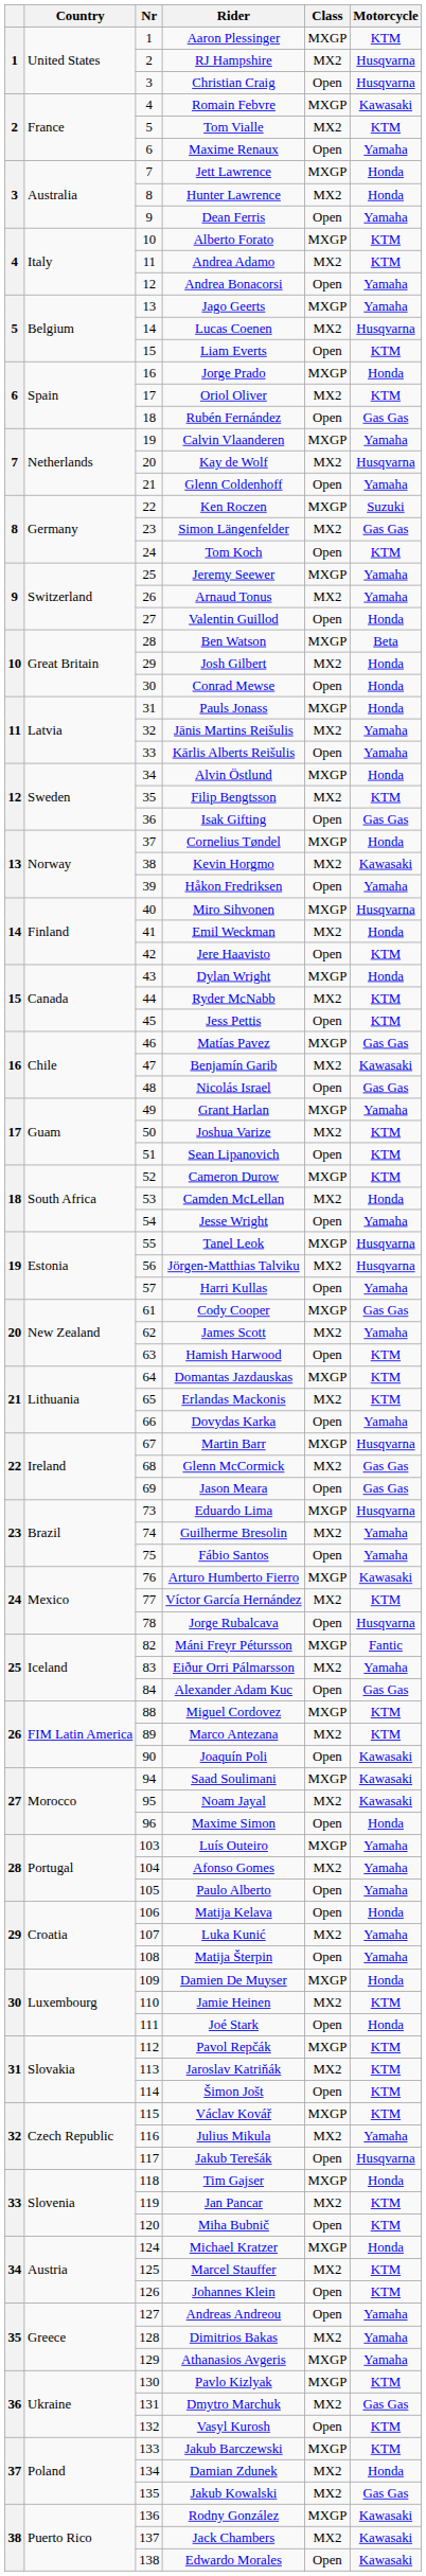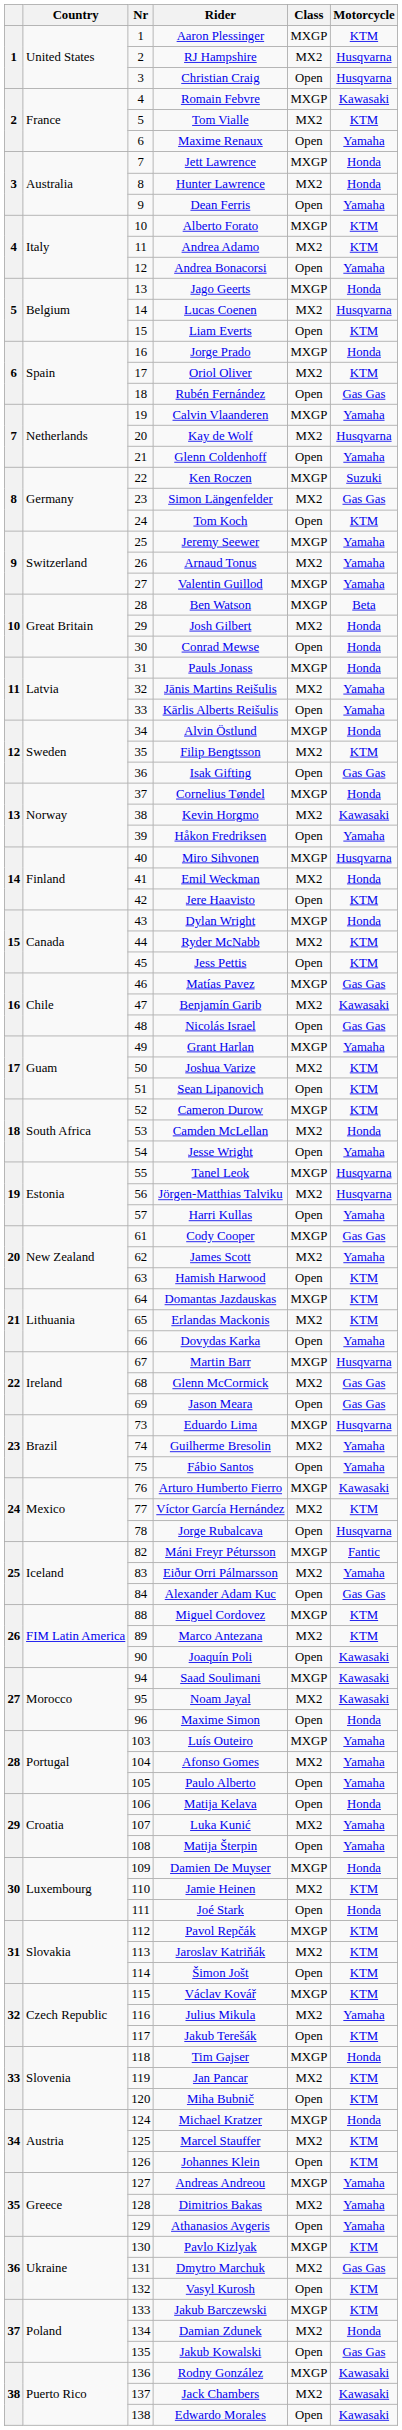 <table class="wikitable" style="font-size: 95%">
 <tr>
 <th></th>
 <th>Country</th>
 <th>Nr</th>
 <th>Rider</th>
 <th>Class</th>
 <th>Motorcycle</th>
 </tr>
 <tr>
 <th rowspan=3>1</th>
 <td rowspan=3> United States</td>
 <td align="center">1</td>
 <td align="center"><a href='#'>Aaron Plessinger</a></td>
 <td align="center">MXGP</td>
 <td align="center"><a href='#'>KTM</a></td>
 </tr>
 <tr>
 <td align="center">2</td>
 <td align="center"><a href='#'>RJ Hampshire</a></td>
 <td align="center">MX2</td>
 <td align="center"><a href='#'>Husqvarna</a></td>
 </tr>
 <tr>
 <td align="center">3</td>
 <td align="center"><a href='#'>Christian Craig</a></td>
 <td align="center">Open</td>
 <td align="center"><a href='#'>Husqvarna</a></td>
 </tr>
 <tr>
 <th rowspan=3>2</th>
 <td rowspan=3> France</td>
 <td align="center">4</td>
 <td align="center"><a href='#'>Romain Febvre</a></td>
 <td align="center">MXGP</td>
 <td align="center"><a href='#'>Kawasaki</a></td>
 </tr>
 <tr>
 <td align="center">5</td>
 <td align="center"><a href='#'>Tom Vialle</a></td>
 <td align="center">MX2</td>
 <td align="center"><a href='#'>KTM</a></td>
 </tr>
 <tr>
 <td align="center">6</td>
 <td align="center"><a href='#'>Maxime Renaux</a></td>
 <td align="center">Open</td>
 <td align="center"><a href='#'>Yamaha</a></td>
 </tr>
 <tr>
 <th rowspan=3>3</th>
 <td rowspan=3> Australia</td>
 <td align="center">7</td>
 <td align="center"><a href='#'>Jett Lawrence</a></td>
 <td align="center">MXGP</td>
 <td align="center"><a href='#'>Honda</a></td>
 </tr>
 <tr>
 <td align="center">8</td>
 <td align="center"><a href='#'>Hunter Lawrence</a></td>
 <td align="center">MX2</td>
 <td align="center"><a href='#'>Honda</a></td>
 </tr>
 <tr>
 <td align="center">9</td>
 <td align="center"><a href='#'>Dean Ferris</a></td>
 <td align="center">Open</td>
 <td align="center"><a href='#'>Yamaha</a></td>
 </tr>
 <tr>
 <th rowspan=3>4</th>
 <td rowspan=3> Italy</td>
 <td align="center">10</td>
 <td align="center"><a href='#'>Alberto Forato</a></td>
 <td align="center">MXGP</td>
 <td align="center"><a href='#'>KTM</a></td>
 </tr>
 <tr>
 <td align="center">11</td>
 <td align="center"><a href='#'>Andrea Adamo</a></td>
 <td align="center">MX2</td>
 <td align="center"><a href='#'>KTM</a></td>
 </tr>
 <tr>
 <td align="center">12</td>
 <td align="center"><a href='#'>Andrea Bonacorsi</a></td>
 <td align="center">Open</td>
 <td align="center"><a href='#'>Yamaha</a></td>
 </tr>
 <tr>
 <th rowspan=3>5</th>
 <td rowspan=3> Belgium</td>
 <td align="center">13</td>
 <td align="center"><a href='#'>Jago Geerts</a></td>
 <td align="center">MXGP</td>
-<td align="center"><a href='#'>Yamaha</a></td>
+<td align="center"><a href='#'>Honda</a></td>
 </tr>
 <tr>
 <td align="center">14</td>
 <td align="center"><a href='#'>Lucas Coenen</a></td>
 <td align="center">MX2</td>
 <td align="center"><a href='#'>Husqvarna</a></td>
 </tr>
 <tr>
 <td align="center">15</td>
 <td align="center"><a href='#'>Liam Everts</a></td>
 <td align="center">Open</td>
 <td align="center"><a href='#'>KTM</a></td>
 </tr>
 <tr>
 <th rowspan=3>6</th>
 <td rowspan=3> Spain</td>
 <td align="center">16</td>
 <td align="center"><a href='#'>Jorge Prado</a></td>
 <td align="center">MXGP</td>
 <td align="center"><a href='#'>Honda</a></td>
 </tr>
 <tr>
 <td align="center">17</td>
 <td align="center"><a href='#'>Oriol Oliver</a></td>
 <td align="center">MX2</td>
 <td align="center"><a href='#'>KTM</a></td>
 </tr>
 <tr>
 <td align="center">18</td>
 <td align="center"><a href='#'>Rubén Fernández</a></td>
 <td align="center">Open</td>
 <td align="center"><a href='#'>Gas Gas</a></td>
 </tr>
 <tr>
 <th rowspan=3>7</th>
 <td rowspan=3> Netherlands</td>
 <td align="center">19</td>
 <td align="center"><a href='#'>Calvin Vlaanderen</a></td>
 <td align="center">MXGP</td>
 <td align="center"><a href='#'>Yamaha</a></td>
 </tr>
 <tr>
 <td align="center">20</td>
 <td align="center"><a href='#'>Kay de Wolf</a></td>
 <td align="center">MX2</td>
 <td align="center"><a href='#'>Husqvarna</a></td>
 </tr>
 <tr>
 <td align="center">21</td>
 <td align="center"><a href='#'>Glenn Coldenhoff</a></td>
 <td align="center">Open</td>
 <td align="center"><a href='#'>Yamaha</a></td>
 </tr>
 <tr>
 <th rowspan=3>8</th>
 <td rowspan=3> Germany</td>
 <td align="center">22</td>
 <td align="center"><a href='#'>Ken Roczen</a></td>
 <td align="center">MXGP</td>
 <td align="center"><a href='#'>Suzuki</a></td>
 </tr>
 <tr>
 <td align="center">23</td>
 <td align="center"><a href='#'>Simon Längenfelder</a></td>
 <td align="center">MX2</td>
 <td align="center"><a href='#'>Gas Gas</a></td>
 </tr>
 <tr>
 <td align="center">24</td>
 <td align="center"><a href='#'>Tom Koch</a></td>
 <td align="center">Open</td>
 <td align="center"><a href='#'>KTM</a></td>
 </tr>
 <tr>
 <th rowspan=3>9</th>
 <td rowspan=3> Switzerland</td>
 <td align="center">25</td>
 <td align="center"><a href='#'>Jeremy Seewer</a></td>
 <td align="center">MXGP</td>
 <td align="center"><a href='#'>Yamaha</a></td>
 </tr>
 <tr>
 <td align="center">26</td>
 <td align="center"><a href='#'>Arnaud Tonus</a></td>
 <td align="center">MX2</td>
 <td align="center"><a href='#'>Yamaha</a></td>
 </tr>
 <tr>
 <td align="center">27</td>
 <td align="center"><a href='#'>Valentin Guillod</a></td>
-<td align="center">Open</td>
-<td align="center"><a href='#'>Honda</a></td>
+<td align="center">MXGP</td>
+<td align="center"><a href='#'>Yamaha</a></td>
 </tr>
 <tr>
 <th rowspan=3>10</th>
 <td rowspan=3> Great Britain</td>
 <td align="center">28</td>
 <td align="center"><a href='#'>Ben Watson</a></td>
 <td align="center">MXGP</td>
 <td align="center"><a href='#'>Beta</a></td>
 </tr>
 <tr>
 <td align="center">29</td>
 <td align="center"><a href='#'>Josh Gilbert</a></td>
 <td align="center">MX2</td>
 <td align="center"><a href='#'>Honda</a></td>
 </tr>
 <tr>
 <td align="center">30</td>
 <td align="center"><a href='#'>Conrad Mewse</a></td>
 <td align="center">Open</td>
 <td align="center"><a href='#'>Honda</a></td>
 </tr>
 <tr>
 <th rowspan=3>11</th>
 <td rowspan=3> Latvia</td>
 <td align="center">31</td>
 <td align="center"><a href='#'>Pauls Jonass</a></td>
 <td align="center">MXGP</td>
 <td align="center"><a href='#'>Honda</a></td>
 </tr>
 <tr>
 <td align="center">32</td>
 <td align="center"><a href='#'>Jānis Martins Reišulis</a></td>
 <td align="center">MX2</td>
 <td align="center"><a href='#'>Yamaha</a></td>
 </tr>
 <tr>
 <td align="center">33</td>
 <td align="center"><a href='#'>Kārlis Alberts Reišulis</a></td>
 <td align="center">Open</td>
 <td align="center"><a href='#'>Yamaha</a></td>
 </tr>
 <tr>
 <th rowspan=3>12</th>
 <td rowspan=3> Sweden</td>
 <td align="center">34</td>
 <td align="center"><a href='#'>Alvin Östlund</a></td>
 <td align="center">MXGP</td>
 <td align="center"><a href='#'>Honda</a></td>
 </tr>
 <tr>
 <td align="center">35</td>
 <td align="center"><a href='#'>Filip Bengtsson</a></td>
 <td align="center">MX2</td>
 <td align="center"><a href='#'>KTM</a></td>
 </tr>
 <tr>
 <td align="center">36</td>
 <td align="center"><a href='#'>Isak Gifting</a></td>
 <td align="center">Open</td>
 <td align="center"><a href='#'>Gas Gas</a></td>
 </tr>
 <tr>
 <th rowspan=3>13</th>
 <td rowspan=3> Norway</td>
 <td align="center">37</td>
 <td align="center"><a href='#'>Cornelius Tøndel</a></td>
 <td align="center">MXGP</td>
 <td align="center"><a href='#'>Honda</a></td>
 </tr>
 <tr>
 <td align="center">38</td>
 <td align="center"><a href='#'>Kevin Horgmo</a></td>
 <td align="center">MX2</td>
 <td align="center"><a href='#'>Kawasaki</a></td>
 </tr>
 <tr>
 <td align="center">39</td>
 <td align="center"><a href='#'>Håkon Fredriksen</a></td>
 <td align="center">Open</td>
 <td align="center"><a href='#'>Yamaha</a></td>
 </tr>
 <tr>
 <th rowspan=3>14</th>
 <td rowspan=3> Finland</td>
 <td align="center">40</td>
 <td align="center"><a href='#'>Miro Sihvonen</a></td>
 <td align="center">MXGP</td>
 <td align="center"><a href='#'>Husqvarna</a></td>
 </tr>
 <tr>
 <td align="center">41</td>
 <td align="center"><a href='#'>Emil Weckman</a></td>
 <td align="center">MX2</td>
 <td align="center"><a href='#'>Honda</a></td>
 </tr>
 <tr>
 <td align="center">42</td>
 <td align="center"><a href='#'>Jere Haavisto</a></td>
 <td align="center">Open</td>
 <td align="center"><a href='#'>KTM</a></td>
 </tr>
 <tr>
 <th rowspan=3>15</th>
 <td rowspan=3> Canada</td>
 <td align="center">43</td>
 <td align="center"><a href='#'>Dylan Wright</a></td>
 <td align="center">MXGP</td>
 <td align="center"><a href='#'>Honda</a></td>
 </tr>
 <tr>
 <td align="center">44</td>
 <td align="center"><a href='#'>Ryder McNabb</a></td>
 <td align="center">MX2</td>
 <td align="center"><a href='#'>KTM</a></td>
 </tr>
 <tr>
 <td align="center">45</td>
 <td align="center"><a href='#'>Jess Pettis</a></td>
 <td align="center">Open</td>
 <td align="center"><a href='#'>KTM</a></td>
 </tr>
 <tr>
 <th rowspan=3>16</th>
 <td rowspan=3> Chile</td>
 <td align="center">46</td>
 <td align="center"><a href='#'>Matías Pavez</a></td>
 <td align="center">MXGP</td>
 <td align="center"><a href='#'>Gas Gas</a></td>
 </tr>
 <tr>
 <td align="center">47</td>
 <td align="center"><a href='#'>Benjamín Garib</a></td>
 <td align="center">MX2</td>
 <td align="center"><a href='#'>Kawasaki</a></td>
 </tr>
 <tr>
 <td align="center">48</td>
 <td align="center"><a href='#'>Nicolás Israel</a></td>
 <td align="center">Open</td>
 <td align="center"><a href='#'>Gas Gas</a></td>
 </tr>
 <tr>
 <th rowspan=3>17</th>
 <td rowspan=3> Guam</td>
 <td align="center">49</td>
 <td align="center"><a href='#'>Grant Harlan</a></td>
 <td align="center">MXGP</td>
 <td align="center"><a href='#'>Yamaha</a></td>
 </tr>
 <tr>
 <td align="center">50</td>
 <td align="center"><a href='#'>Joshua Varize</a></td>
 <td align="center">MX2</td>
 <td align="center"><a href='#'>KTM</a></td>
 </tr>
 <tr>
 <td align="center">51</td>
 <td align="center"><a href='#'>Sean Lipanovich</a></td>
 <td align="center">Open</td>
 <td align="center"><a href='#'>KTM</a></td>
 </tr>
 <tr>
 <th rowspan=3>18</th>
 <td rowspan=3> South Africa</td>
 <td align="center">52</td>
 <td align="center"><a href='#'>Cameron Durow</a></td>
 <td align="center">MXGP</td>
 <td align="center"><a href='#'>KTM</a></td>
 </tr>
 <tr>
 <td align="center">53</td>
 <td align="center"><a href='#'>Camden McLellan</a></td>
 <td align="center">MX2</td>
 <td align="center"><a href='#'>Honda</a></td>
 </tr>
 <tr>
 <td align="center">54</td>
 <td align="center"><a href='#'>Jesse Wright</a></td>
 <td align="center">Open</td>
 <td align="center"><a href='#'>Yamaha</a></td>
 </tr>
 <tr>
 <th rowspan=3>19</th>
 <td rowspan=3> Estonia</td>
 <td align="center">55</td>
 <td align="center"><a href='#'>Tanel Leok</a></td>
 <td align="center">MXGP</td>
 <td align="center"><a href='#'>Husqvarna</a></td>
 </tr>
 <tr>
 <td align="center">56</td>
 <td align="center"><a href='#'>Jörgen-Matthias Talviku</a></td>
 <td align="center">MX2</td>
 <td align="center"><a href='#'>Husqvarna</a></td>
 </tr>
 <tr>
 <td align="center">57</td>
 <td align="center"><a href='#'>Harri Kullas</a></td>
 <td align="center">Open</td>
 <td align="center"><a href='#'>Yamaha</a></td>
 </tr>
 <tr>
 <th rowspan=3>20</th>
 <td rowspan=3> New Zealand</td>
 <td align="center">61</td>
 <td align="center"><a href='#'>Cody Cooper</a></td>
 <td align="center">MXGP</td>
 <td align="center"><a href='#'>Gas Gas</a></td>
 </tr>
 <tr>
 <td align="center">62</td>
 <td align="center"><a href='#'>James Scott</a></td>
 <td align="center">MX2</td>
 <td align="center"><a href='#'>Yamaha</a></td>
 </tr>
 <tr>
 <td align="center">63</td>
 <td align="center"><a href='#'>Hamish Harwood</a></td>
 <td align="center">Open</td>
 <td align="center"><a href='#'>KTM</a></td>
 </tr>
 <tr>
 <th rowspan=3>21</th>
 <td rowspan=3> Lithuania</td>
 <td align="center">64</td>
 <td align="center"><a href='#'>Domantas Jazdauskas</a></td>
 <td align="center">MXGP</td>
 <td align="center"><a href='#'>KTM</a></td>
 </tr>
 <tr>
 <td align="center">65</td>
 <td align="center"><a href='#'>Erlandas Mackonis</a></td>
 <td align="center">MX2</td>
 <td align="center"><a href='#'>KTM</a></td>
 </tr>
 <tr>
 <td align="center">66</td>
 <td align="center"><a href='#'>Dovydas Karka</a></td>
 <td align="center">Open</td>
 <td align="center"><a href='#'>Yamaha</a></td>
 </tr>
 <tr>
 <th rowspan=3>22</th>
 <td rowspan=3> Ireland</td>
 <td align="center">67</td>
 <td align="center"><a href='#'>Martin Barr</a></td>
 <td align="center">MXGP</td>
 <td align="center"><a href='#'>Husqvarna</a></td>
 </tr>
 <tr>
 <td align="center">68</td>
 <td align="center"><a href='#'>Glenn McCormick</a></td>
 <td align="center">MX2</td>
 <td align="center"><a href='#'>Gas Gas</a></td>
 </tr>
 <tr>
 <td align="center">69</td>
 <td align="center"><a href='#'>Jason Meara</a></td>
 <td align="center">Open</td>
 <td align="center"><a href='#'>Gas Gas</a></td>
 </tr>
 <tr>
 <th rowspan=3>23</th>
 <td rowspan=3> Brazil</td>
 <td align="center">73</td>
 <td align="center"><a href='#'>Eduardo Lima</a></td>
 <td align="center">MXGP</td>
 <td align="center"><a href='#'>Husqvarna</a></td>
 </tr>
 <tr>
 <td align="center">74</td>
 <td align="center"><a href='#'>Guilherme Bresolin</a></td>
 <td align="center">MX2</td>
 <td align="center"><a href='#'>Yamaha</a></td>
 </tr>
 <tr>
 <td align="center">75</td>
 <td align="center"><a href='#'>Fábio Santos</a></td>
 <td align="center">Open</td>
 <td align="center"><a href='#'>Yamaha</a></td>
 </tr>
 <tr>
 <th rowspan=3>24</th>
 <td rowspan=3> Mexico</td>
 <td align="center">76</td>
 <td align="center"><a href='#'>Arturo Humberto Fierro</a></td>
 <td align="center">MXGP</td>
 <td align="center"><a href='#'>Kawasaki</a></td>
 </tr>
 <tr>
 <td align="center">77</td>
 <td align="center"><a href='#'>Víctor García Hernández</a></td>
 <td align="center">MX2</td>
 <td align="center"><a href='#'>KTM</a></td>
 </tr>
 <tr>
 <td align="center">78</td>
 <td align="center"><a href='#'>Jorge Rubalcava</a></td>
 <td align="center">Open</td>
 <td align="center"><a href='#'>Husqvarna</a></td>
 </tr>
 <tr>
 <th rowspan=3>25</th>
 <td rowspan=3> Iceland</td>
 <td align="center">82</td>
 <td align="center"><a href='#'>Máni Freyr Pétursson</a></td>
 <td align="center">MXGP</td>
 <td align="center"><a href='#'>Fantic</a></td>
 </tr>
 <tr>
 <td align="center">83</td>
 <td align="center"><a href='#'>Eiður Orri Pálmarsson</a></td>
 <td align="center">MX2</td>
 <td align="center"><a href='#'>Yamaha</a></td>
 </tr>
 <tr>
 <td align="center">84</td>
 <td align="center"><a href='#'>Alexander Adam Kuc</a></td>
 <td align="center">Open</td>
 <td align="center"><a href='#'>Gas Gas</a></td>
 </tr>
 <tr>
 <th rowspan=3>26</th>
 <td rowspan=3><a href='#'>FIM Latin America</a></td>
 <td align="center">88</td>
 <td align="center"> <a href='#'>Miguel Cordovez</a></td>
 <td align="center">MXGP</td>
 <td align="center"><a href='#'>KTM</a></td>
 </tr>
 <tr>
 <td align="center">89</td>
 <td align="center"> <a href='#'>Marco Antezana</a></td>
 <td align="center">MX2</td>
 <td align="center"><a href='#'>KTM</a></td>
 </tr>
 <tr>
 <td align="center">90</td>
 <td align="center"> <a href='#'>Joaquín Poli</a></td>
 <td align="center">Open</td>
 <td align="center"><a href='#'>Kawasaki</a></td>
 </tr>
 <tr>
 <th rowspan=3>27</th>
 <td rowspan=3> Morocco</td>
 <td align="center">94</td>
 <td align="center"><a href='#'>Saad Soulimani</a></td>
 <td align="center">MXGP</td>
 <td align="center"><a href='#'>Kawasaki</a></td>
 </tr>
 <tr>
 <td align="center">95</td>
 <td align="center"><a href='#'>Noam Jayal</a></td>
 <td align="center">MX2</td>
 <td align="center"><a href='#'>Kawasaki</a></td>
 </tr>
 <tr>
 <td align="center">96</td>
 <td align="center"><a href='#'>Maxime Simon</a></td>
 <td align="center">Open</td>
 <td align="center"><a href='#'>Honda</a></td>
 </tr>
 <tr>
 <th rowspan=3>28</th>
 <td rowspan=3> Portugal</td>
 <td align="center">103</td>
 <td align="center"><a href='#'>Luís Outeiro</a></td>
 <td align="center">MXGP</td>
 <td align="center"><a href='#'>Yamaha</a></td>
 </tr>
 <tr>
 <td align="center">104</td>
 <td align="center"><a href='#'>Afonso Gomes</a></td>
 <td align="center">MX2</td>
 <td align="center"><a href='#'>Yamaha</a></td>
 </tr>
 <tr>
 <td align="center">105</td>
 <td align="center"><a href='#'>Paulo Alberto</a></td>
 <td align="center">Open</td>
 <td align="center"><a href='#'>Yamaha</a></td>
 </tr>
 <tr>
 <th rowspan=3>29</th>
 <td rowspan=3> Croatia</td>
 <td align="center">106</td>
 <td align="center"><a href='#'>Matija Kelava</a></td>
 <td align="center">Open</td>
 <td align="center"><a href='#'>Honda</a></td>
 </tr>
 <tr>
 <td align="center">107</td>
 <td align="center"><a href='#'>Luka Kunić</a></td>
 <td align="center">MX2</td>
 <td align="center"><a href='#'>Yamaha</a></td>
 </tr>
 <tr>
 <td align="center">108</td>
 <td align="center"><a href='#'>Matija Šterpin</a></td>
 <td align="center">Open</td>
 <td align="center"><a href='#'>Yamaha</a></td>
 </tr>
 <tr>
 <th rowspan=3>30</th>
 <td rowspan=3> Luxembourg</td>
 <td align="center">109</td>
 <td align="center"><a href='#'>Damien De Muyser</a></td>
 <td align="center">MXGP</td>
 <td align="center"><a href='#'>Honda</a></td>
 </tr>
 <tr>
 <td align="center">110</td>
 <td align="center"><a href='#'>Jamie Heinen</a></td>
 <td align="center">MX2</td>
 <td align="center"><a href='#'>KTM</a></td>
 </tr>
 <tr>
 <td align="center">111</td>
 <td align="center"><a href='#'>Joé Stark</a></td>
 <td align="center">Open</td>
 <td align="center"><a href='#'>Honda</a></td>
 </tr>
 <tr>
 <th rowspan=3>31</th>
 <td rowspan=3> Slovakia</td>
 <td align="center">112</td>
 <td align="center"><a href='#'>Pavol Repčák</a></td>
 <td align="center">MXGP</td>
 <td align="center"><a href='#'>KTM</a></td>
 </tr>
 <tr>
 <td align="center">113</td>
 <td align="center"><a href='#'>Jaroslav Katriňák</a></td>
 <td align="center">MX2</td>
 <td align="center"><a href='#'>KTM</a></td>
 </tr>
 <tr>
 <td align="center">114</td>
 <td align="center"><a href='#'>Šimon Jošt</a></td>
 <td align="center">Open</td>
 <td align="center"><a href='#'>KTM</a></td>
 </tr>
 <tr>
 <th rowspan=3>32</th>
 <td rowspan=3> Czech Republic</td>
 <td align="center">115</td>
 <td align="center"><a href='#'>Václav Kovář</a></td>
 <td align="center">MXGP</td>
 <td align="center"><a href='#'>KTM</a></td>
 </tr>
 <tr>
 <td align="center">116</td>
 <td align="center"><a href='#'>Julius Mikula</a></td>
 <td align="center">MX2</td>
 <td align="center"><a href='#'>Yamaha</a></td>
 </tr>
 <tr>
 <td align="center">117</td>
 <td align="center"><a href='#'>Jakub Terešák</a></td>
 <td align="center">Open</td>
-<td align="center"><a href='#'>Husqvarna</a></td>
+<td align="center"><a href='#'>KTM</a></td>
 </tr>
 <tr>
 <th rowspan=3>33</th>
 <td rowspan=3> Slovenia</td>
 <td align="center">118</td>
 <td align="center"><a href='#'>Tim Gajser</a></td>
 <td align="center">MXGP</td>
 <td align="center"><a href='#'>Honda</a></td>
 </tr>
 <tr>
 <td align="center">119</td>
 <td align="center"><a href='#'>Jan Pancar</a></td>
 <td align="center">MX2</td>
 <td align="center"><a href='#'>KTM</a></td>
 </tr>
 <tr>
 <td align="center">120</td>
 <td align="center"><a href='#'>Miha Bubnič</a></td>
 <td align="center">Open</td>
 <td align="center"><a href='#'>KTM</a></td>
 </tr>
 <tr>
 <th rowspan=3>34</th>
 <td rowspan=3> Austria</td>
 <td align="center">124</td>
 <td align="center"><a href='#'>Michael Kratzer</a></td>
 <td align="center">MXGP</td>
 <td align="center"><a href='#'>Honda</a></td>
 </tr>
 <tr>
 <td align="center">125</td>
 <td align="center"><a href='#'>Marcel Stauffer</a></td>
 <td align="center">MX2</td>
 <td align="center"><a href='#'>KTM</a></td>
 </tr>
 <tr>
 <td align="center">126</td>
 <td align="center"><a href='#'>Johannes Klein</a></td>
 <td align="center">Open</td>
 <td align="center"><a href='#'>KTM</a></td>
 </tr>
 <tr>
 <th rowspan=3>35</th>
 <td rowspan=3> Greece</td>
 <td align="center">127</td>
 <td align="center"><a href='#'>Andreas Andreou</a></td>
-<td align="center">Open</td>
+<td align="center">MXGP</td>
 <td align="center"><a href='#'>Yamaha</a></td>
 </tr>
 <tr>
 <td align="center">128</td>
 <td align="center"><a href='#'>Dimitrios Bakas</a></td>
 <td align="center">MX2</td>
 <td align="center"><a href='#'>Yamaha</a></td>
 </tr>
 <tr>
 <td align="center">129</td>
 <td align="center"><a href='#'>Athanasios Avgeris</a></td>
-<td align="center">MXGP</td>
+<td align="center">Open</td>
 <td align="center"><a href='#'>Yamaha</a></td>
 </tr>
 <tr>
 <th rowspan=3>36</th>
 <td rowspan=3> Ukraine</td>
 <td align="center">130</td>
 <td align="center"><a href='#'>Pavlo Kizlyak</a></td>
 <td align="center">MXGP</td>
 <td align="center"><a href='#'>KTM</a></td>
 </tr>
 <tr>
 <td align="center">131</td>
 <td align="center"><a href='#'>Dmytro Marchuk</a></td>
 <td align="center">MX2</td>
 <td align="center"><a href='#'>Gas Gas</a></td>
 </tr>
 <tr>
 <td align="center">132</td>
 <td align="center"><a href='#'>Vasyl Kurosh</a></td>
 <td align="center">Open</td>
 <td align="center"><a href='#'>KTM</a></td>
 </tr>
 <tr>
 <th rowspan=3>37</th>
 <td rowspan=3> Poland</td>
 <td align="center">133</td>
 <td align="center"><a href='#'>Jakub Barczewski</a></td>
 <td align="center">MXGP</td>
 <td align="center"><a href='#'>KTM</a></td>
 </tr>
 <tr>
 <td align="center">134</td>
 <td align="center"><a href='#'>Damian Zdunek</a></td>
 <td align="center">MX2</td>
 <td align="center"><a href='#'>Honda</a></td>
 </tr>
 <tr>
 <td align="center">135</td>
 <td align="center"><a href='#'>Jakub Kowalski</a></td>
-<td align="center">MX2</td>
+<td align="center">Open</td>
 <td align="center"><a href='#'>Gas Gas</a></td>
 </tr>
 <tr>
 <th rowspan=3>38</th>
 <td rowspan=3> Puerto Rico</td>
 <td align="center">136</td>
 <td align="center"><a href='#'>Rodny González</a></td>
 <td align="center">MXGP</td>
 <td align="center"><a href='#'>Kawasaki</a></td>
 </tr>
 <tr>
 <td align="center">137</td>
 <td align="center"><a href='#'>Jack Chambers</a></td>
 <td align="center">MX2</td>
 <td align="center"><a href='#'>Kawasaki</a></td>
 </tr>
 <tr>
 <td align="center">138</td>
 <td align="center"><a href='#'>Edwardo Morales</a></td>
 <td align="center">Open</td>
 <td align="center"><a href='#'>Kawasaki</a></td>
 </tr>
 </table>
